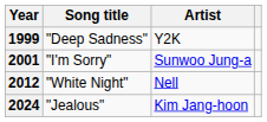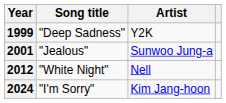 <table class="wikitable plainrowheaders sortable">
 <tr>
 <th scope="col">Year</th>
 <th scope="col">Song title</th>
 <th scope="col">Artist</th>
 <th scope="col" class="unsortable"></th>
 </tr>
 <tr>
 <th scope="row">1999</th>
 <td>"Deep Sadness"</td>
 <td>Y2K</td>
 <td style="text-align:center"></td>
 </tr>
 <tr>
 <th scope="row">2001</th>
-<td>"I'm Sorry"</td>
+<td>"Jealous"</td>
 <td><a href='#'>Sunwoo Jung-a</a></td>
 <td style="text-align:center"></td>
 </tr>
 <tr>
 <th scope="row">2012</th>
 <td>"White Night"</td>
 <td><a href='#'>Nell</a></td>
 <td style="text-align:center"></td>
 </tr>
 <tr>
 <th scope="row">2024</th>
-<td>"Jealous"</td>
+<td>"I'm Sorry"</td>
 <td><a href='#'>Kim Jang-hoon</a></td>
 <td style="text-align:center"></td>
 </tr>
 </table>
